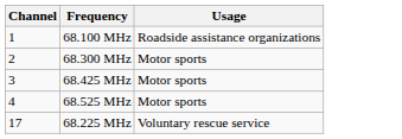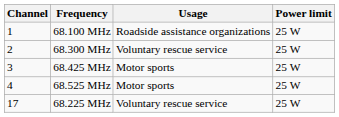 <table class="wikitable">
 <tr>
 <th>Channel</th>
 <th>Frequency</th>
 <th>Usage</th>
+<th>Power limit</th>
 </tr>
 <tr>
 <td>1</td>
 <td>68.100 MHz</td>
 <td>Roadside assistance organizations</td>
+<td>25 W</td>
 </tr>
 <tr>
 <td>2</td>
 <td>68.300 MHz</td>
-<td>Motor sports</td>
+<td>Voluntary rescue service</td>
+<td>25 W</td>
 </tr>
 <tr>
 <td>3</td>
 <td>68.425 MHz</td>
 <td>Motor sports</td>
+<td>25 W</td>
 </tr>
 <tr>
 <td>4</td>
 <td>68.525 MHz</td>
 <td>Motor sports</td>
+<td>25 W</td>
 </tr>
 <tr>
 <td>17</td>
 <td>68.225 MHz</td>
 <td>Voluntary rescue service</td>
+<td>25 W</td>
 </tr>
 </table>
